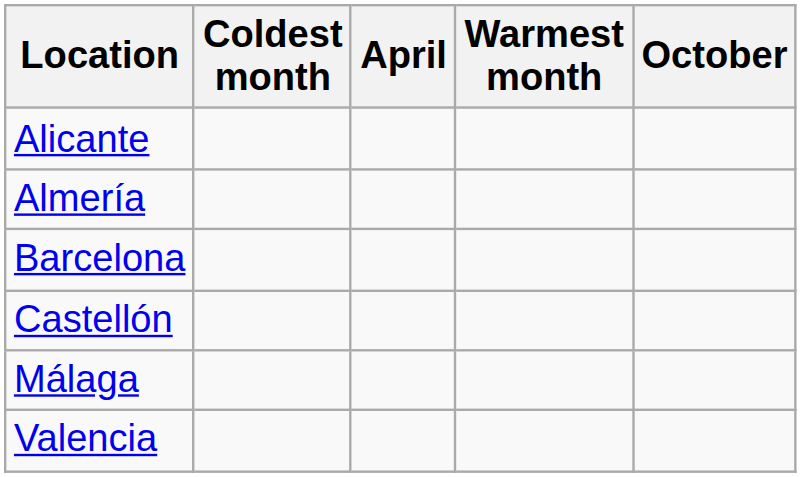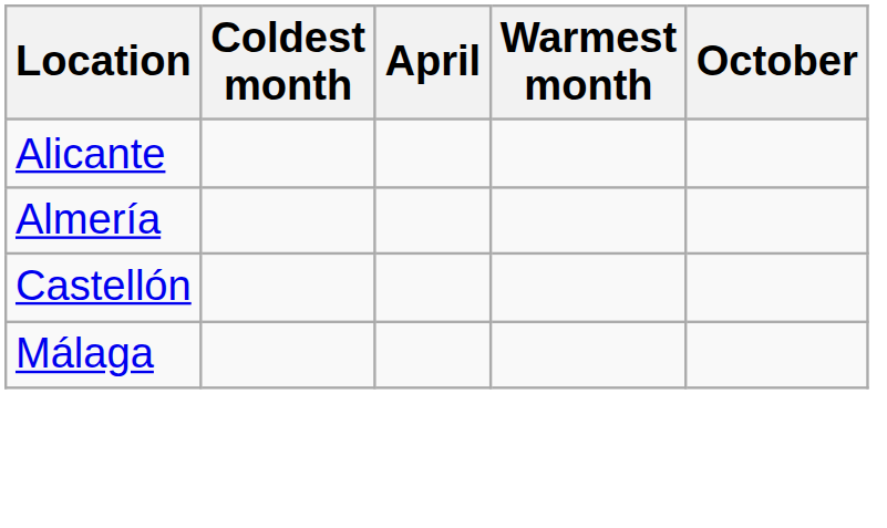 <table class="wikitable sortable nowrap" style="text-align: center;">
 <tr>
 <th>Location</th>
 <th>Coldest<br>month</th>
 <th>April</th>
 <th>Warmest<br>month</th>
 <th>October</th>
 </tr>
 <tr>
 <td style="text-align: left;"><a href='#'>Alicante</a></td>
 <td></td>
 <td></td>
 <td></td>
 <td></td>
 </tr>
 <tr>
 <td style="text-align: left;"><a href='#'>Almería</a></td>
 <td></td>
 <td></td>
 <td></td>
 <td></td>
 </tr>
 <tr>
-<td style="text-align: left;"><a href='#'>Barcelona</a></td>
-<td></td>
-<td></td>
-<td></td>
-<td></td>
-</tr>
-<tr>
 <td style="text-align: left;"><a href='#'>Castellón</a></td>
 <td></td>
 <td></td>
 <td></td>
 <td></td>
 </tr>
 <tr>
 <td style="text-align: left;"><a href='#'>Málaga</a></td>
 <td></td>
 <td></td>
 <td></td>
 <td></td>
 </tr>
-<tr>
-<td style="text-align: left;"><a href='#'>Valencia</a></td>
-<td></td>
-<td></td>
-<td></td>
-<td></td>
-</tr>
 </table>
